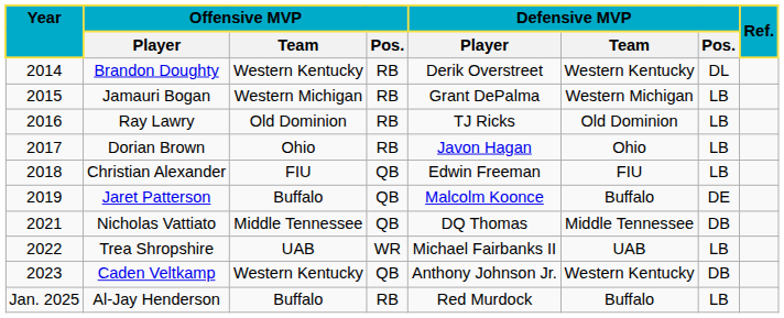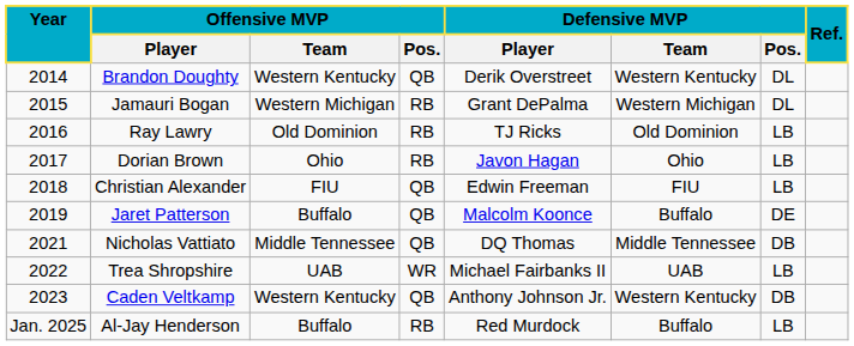 <table class="wikitable" style="text-align:center">
 <tr>
 <th style="background:#00ABC9; color:#000000; border: 2px solid #FAE042;" rowspan=2 valign="top">Year</th>
 <th style="background:#00ABC9; color:#000000; border: 2px solid #FAE042;" colspan=3 valign="center">Offensive MVP</th>
 <th style="background:#00ABC9; color:#000000; border: 2px solid #FAE042;" colspan=3 valign="center">Defensive MVP</th>
 <th style="background:#00ABC9; color:#000000; border: 2px solid #FAE042;" rowspan=2 valign="center">Ref.</th>
 </tr>
 <tr>
 <th>Player</th>
 <th>Team</th>
 <th>Pos.</th>
 <th>Player</th>
 <th>Team</th>
 <th>Pos.</th>
 </tr>
 <tr>
 <td>2014</td>
 <td><a href='#'>Brandon Doughty</a></td>
 <td>Western Kentucky</td>
-<td>RB</td>
+<td>QB</td>
 <td>Derik Overstreet</td>
 <td>Western Kentucky</td>
 <td>DL</td>
 <td></td>
 </tr>
 <tr>
 <td>2015</td>
 <td>Jamauri Bogan</td>
 <td>Western Michigan</td>
 <td>RB</td>
 <td>Grant DePalma</td>
 <td>Western Michigan</td>
-<td>LB</td>
+<td>DL</td>
 <td></td>
 </tr>
 <tr>
 <td>2016</td>
 <td>Ray Lawry</td>
 <td>Old Dominion</td>
 <td>RB</td>
 <td>TJ Ricks</td>
 <td>Old Dominion</td>
 <td>LB</td>
 <td></td>
 </tr>
 <tr>
 <td>2017</td>
 <td>Dorian Brown</td>
 <td>Ohio</td>
 <td>RB</td>
 <td><a href='#'>Javon Hagan</a></td>
 <td>Ohio</td>
 <td>LB</td>
 <td></td>
 </tr>
 <tr>
 <td>2018</td>
 <td>Christian Alexander</td>
 <td>FIU</td>
 <td>QB</td>
 <td>Edwin Freeman</td>
 <td>FIU</td>
 <td>LB</td>
 <td></td>
 </tr>
 <tr>
 <td>2019</td>
 <td><a href='#'>Jaret Patterson</a></td>
 <td>Buffalo</td>
 <td>QB</td>
 <td><a href='#'>Malcolm Koonce</a></td>
 <td>Buffalo</td>
 <td>DE</td>
 <td></td>
 </tr>
 <tr>
 <td>2021</td>
 <td>Nicholas Vattiato</td>
 <td>Middle Tennessee</td>
 <td>QB</td>
 <td>DQ Thomas</td>
 <td>Middle Tennessee</td>
 <td>DB</td>
 <td></td>
 </tr>
 <tr>
 <td>2022</td>
 <td>Trea Shropshire</td>
 <td>UAB</td>
 <td>WR</td>
 <td>Michael Fairbanks II</td>
 <td>UAB</td>
 <td>LB</td>
 <td></td>
 </tr>
 <tr>
 <td>2023</td>
 <td><a href='#'>Caden Veltkamp</a></td>
 <td>Western Kentucky</td>
 <td>QB</td>
 <td>Anthony Johnson Jr.</td>
 <td>Western Kentucky</td>
 <td>DB</td>
 <td></td>
 </tr>
 <tr>
 <td>Jan. 2025</td>
 <td>Al-Jay Henderson</td>
 <td>Buffalo</td>
 <td>RB</td>
 <td>Red Murdock</td>
 <td>Buffalo</td>
 <td>LB</td>
 <td></td>
 </tr>
 </table>
